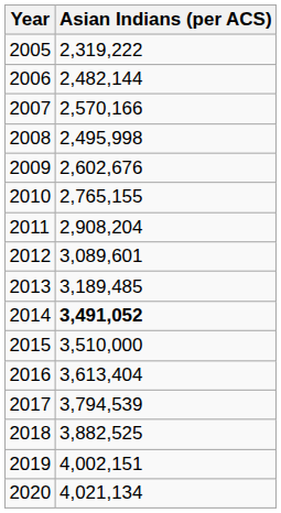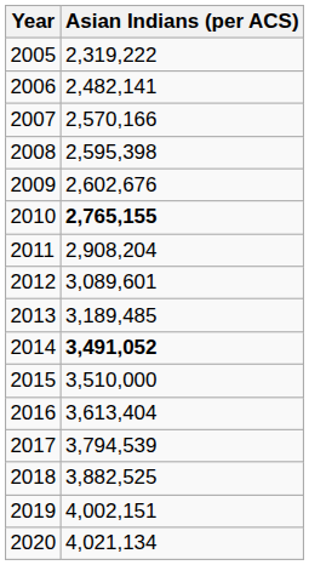 <table class="wikitable sortable">
 <tr>
 <th>Year</th>
 <th>Asian Indians (per ACS)</th>
 </tr>
 <tr>
 <td>2005</td>
 <td>2,319,222</td>
 </tr>
 <tr>
 <td>2006</td>
-<td>2,482,144</td>
+<td>2,482,141</td>
 </tr>
 <tr>
 <td>2007</td>
 <td>2,570,166</td>
 </tr>
 <tr>
 <td>2008</td>
-<td>2,495,998</td>
+<td>2,595,398</td>
 </tr>
 <tr>
 <td>2009</td>
 <td>2,602,676</td>
 </tr>
 <tr>
 <td>2010</td>
-<td>2,765,155</td>
+<td><strong>2,765,155</strong></td>
 </tr>
 <tr>
 <td>2011</td>
 <td>2,908,204</td>
 </tr>
 <tr>
 <td>2012</td>
 <td>3,089,601</td>
 </tr>
 <tr>
 <td>2013</td>
 <td>3,189,485</td>
 </tr>
 <tr>
 <td>2014</td>
 <td><strong>3,491,052</strong></td>
 </tr>
 <tr>
 <td>2015</td>
 <td>3,510,000</td>
 </tr>
 <tr>
 <td>2016</td>
 <td>3,613,404</td>
 </tr>
 <tr>
 <td>2017</td>
 <td>3,794,539</td>
 </tr>
 <tr>
 <td>2018</td>
 <td>3,882,525</td>
 </tr>
 <tr>
 <td>2019</td>
 <td>4,002,151</td>
 </tr>
 <tr>
 <td>2020</td>
 <td>4,021,134</td>
 </tr>
 </table>
